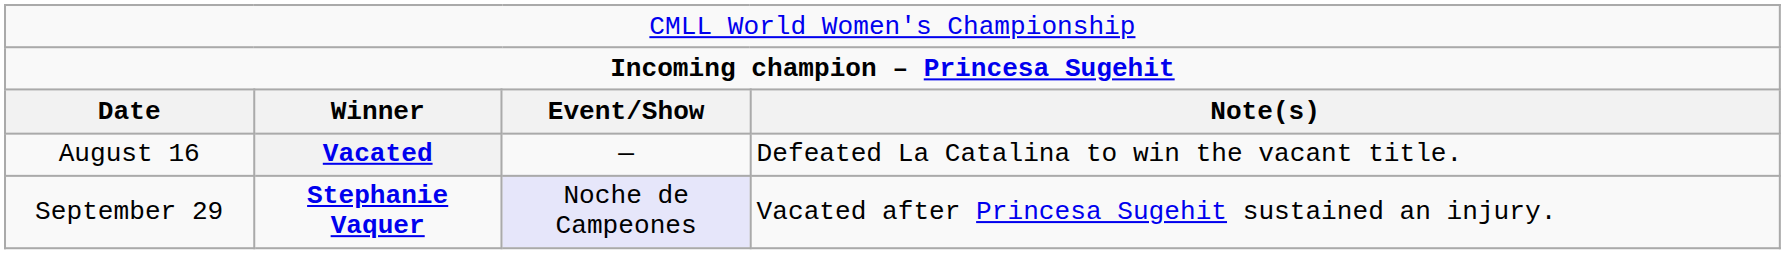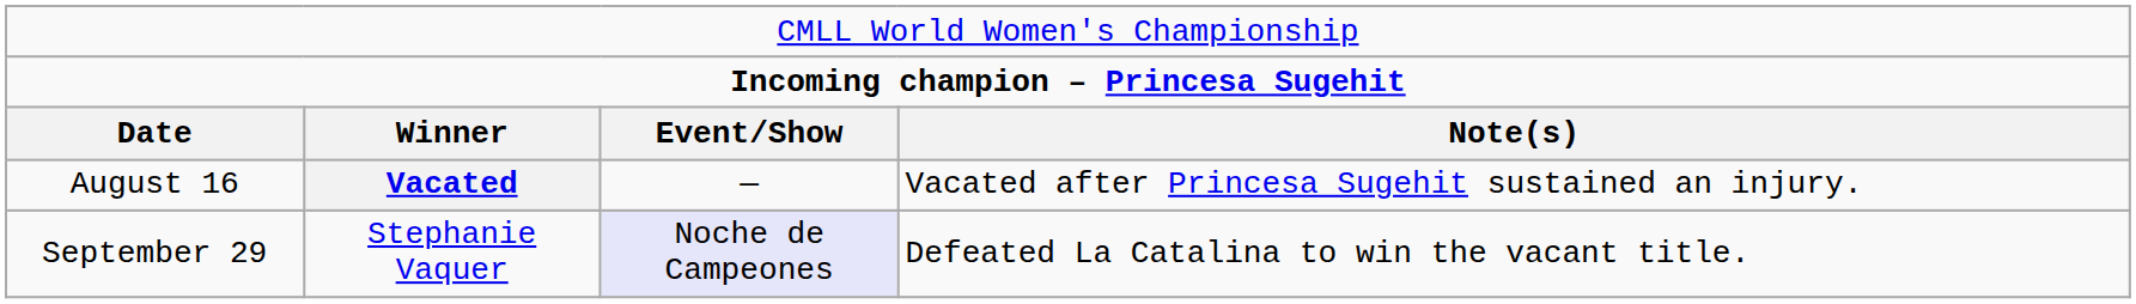 <table class="wikitable" style="text-align:center; width:100%;">
 <tr>
 <td colspan="5" style="text-align: center;"><a href='#'>CMLL World Women's Championship</a></td>
 </tr>
 <tr>
 <td colspan="5" style="text-align: center;"><strong>Incoming champion – <a href='#'>Princesa Sugehit</a></strong></td>
 </tr>
 <tr>
 <th width=14%>Date</th>
 <th width=14%>Winner</th>
 <th width=14%>Event/Show</th>
 <th width=58%>Note(s)</th>
 </tr>
 <tr>
 <td>August 16</td>
 <th><a href='#'>Vacated</a></th>
 <td>—</td>
-<td align=left>Defeated La Catalina to win the vacant title.</td>
+<td align=left>Vacated after <a href='#'>Princesa Sugehit</a> sustained an injury.</td>
 </tr>
 <tr>
 <td>September 29</td>
-<td><strong><a href='#'>Stephanie Vaquer</a></strong></td>
+<td><a href='#'>Stephanie Vaquer</a></td>
 <td style="background: lavender;">Noche de Campeones</td>
-<td align=left>Vacated after <a href='#'>Princesa Sugehit</a> sustained an injury.</td>
+<td align=left>Defeated La Catalina to win the vacant title.</td>
 </tr>
 </table>
